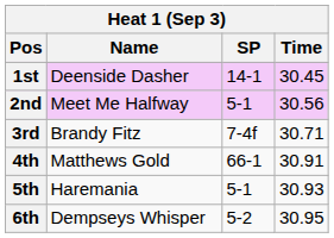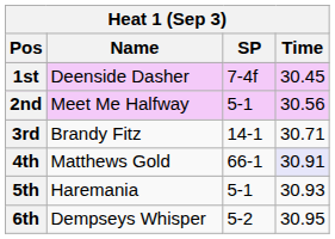 <table class="wikitable">
 <tr>
 <th colspan="6">Heat 1 (Sep 3)</th>
 </tr>
 <tr>
 <th width=20>Pos</th>
 <th width=150>Name</th>
 <th width=40>SP</th>
 <th width=40>Time</th>
 </tr>
 <tr style="background: #f4caf9;">
 <th>1st</th>
 <td>Deenside Dasher</td>
-<td>14-1</td>
+<td>7-4f</td>
 <td>30.45</td>
 </tr>
 <tr style="background: #f4caf9;">
 <th>2nd</th>
 <td>Meet Me Halfway</td>
 <td>5-1</td>
 <td>30.56</td>
 </tr>
 <tr>
 <th>3rd</th>
 <td>Brandy Fitz</td>
-<td>7-4f</td>
+<td>14-1</td>
 <td>30.71</td>
 </tr>
 <tr>
 <th>4th</th>
 <td>Matthews Gold</td>
 <td>66-1</td>
-<td>30.91</td>
+<td style="background: lavender;">30.91</td>
 </tr>
 <tr>
 <th>5th</th>
 <td>Haremania</td>
 <td>5-1</td>
 <td>30.93</td>
 </tr>
 <tr>
 <th>6th</th>
 <td>Dempseys Whisper</td>
 <td>5-2</td>
 <td>30.95</td>
 </tr>
 </table>
